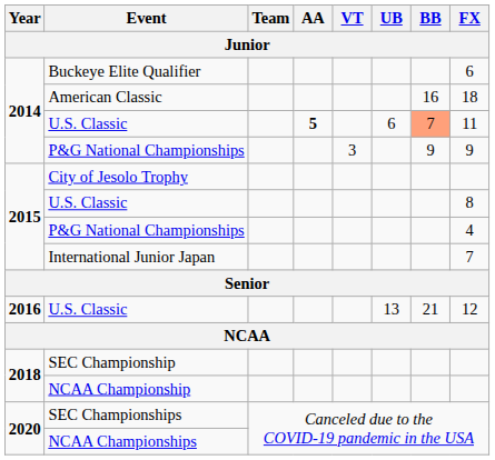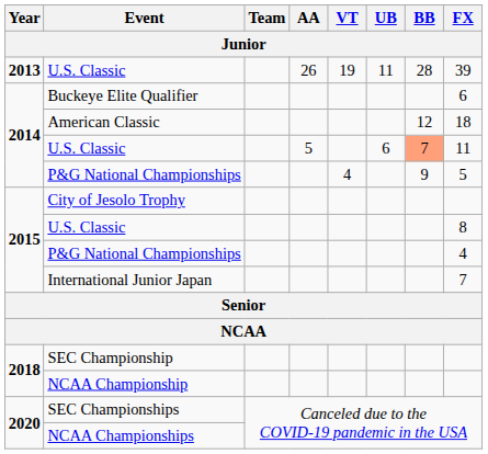 <table class="wikitable" style="text-align:center; font-size:95%;">
 <tr>
 <th align=center>Year</th>
 <th align=center>Event</th>
 <th style="width:30px;">Team</th>
 <th style="width:30px;">AA</th>
 <th style="width:30px;"><a href='#'>VT</a></th>
 <th style="width:30px;"><a href='#'>UB</a></th>
 <th style="width:30px;"><a href='#'>BB</a></th>
 <th style="width:30px;"><a href='#'>FX</a></th>
 </tr>
 <tr>
 <th colspan="8">Junior</th>
+</tr>
+<tr>
+<td rowspan="1"><strong>2013</strong></td>
+<td align=left><a href='#'>U.S. Classic</a></td>
+<td></td>
+<td>26</td>
+<td>19</td>
+<td>11</td>
+<td>28</td>
+<td>39</td>
 </tr>
 <tr>
 <td rowspan="4"><strong>2014</strong></td>
 <td align=left>Buckeye Elite Qualifier</td>
 <td></td>
 <td></td>
 <td></td>
 <td></td>
 <td></td>
 <td>6</td>
 </tr>
 <tr>
 <td align=left>American Classic</td>
 <td></td>
 <td></td>
 <td></td>
 <td></td>
-<td>16</td>
+<td>12</td>
 <td>18</td>
 </tr>
 <tr>
 <td align=left><a href='#'>U.S. Classic</a></td>
 <td></td>
-<td><strong>5</strong></td>
+<td>5</td>
 <td></td>
 <td>6</td>
 <td style="background: lightsalmon;">7</td>
 <td>11</td>
 </tr>
 <tr>
 <td align=left><a href='#'>P&G National Championships</a></td>
 <td></td>
 <td></td>
-<td>3</td>
+<td>4</td>
 <td></td>
 <td>9</td>
-<td>9</td>
+<td>5</td>
 </tr>
 <tr>
 <td rowspan="4"><strong>2015</strong></td>
 <td align=left><a href='#'>City of Jesolo Trophy</a></td>
 <td></td>
 <td></td>
 <td></td>
 <td></td>
 <td></td>
 <td></td>
 </tr>
 <tr>
 <td align=left><a href='#'>U.S. Classic</a></td>
 <td></td>
 <td></td>
 <td></td>
 <td></td>
 <td></td>
 <td>8</td>
 </tr>
 <tr>
 <td align=left><a href='#'>P&G National Championships</a></td>
 <td></td>
 <td></td>
 <td></td>
 <td></td>
 <td></td>
 <td>4</td>
 </tr>
 <tr>
 <td align=left>International Junior Japan</td>
 <td></td>
 <td></td>
 <td></td>
 <td></td>
 <td></td>
 <td>7</td>
 </tr>
 <tr>
 <th colspan="8">Senior</th>
 </tr>
 <tr>
-<td rowspan="1"><strong>2016</strong></td>
-<td align=left><a href='#'>U.S. Classic</a></td>
-<td></td>
-<td></td>
-<td></td>
-<td>13</td>
-<td>21</td>
-<td>12</td>
-</tr>
-<tr>
 <th colspan="8">NCAA</th>
 </tr>
 <tr>
 <td rowspan="2"><strong>2018</strong></td>
 <td align=left>SEC Championship</td>
 <td></td>
 <td></td>
 <td></td>
 <td></td>
 <td></td>
 <td></td>
 </tr>
 <tr>
 <td align=left><a href='#'>NCAA Championship</a></td>
 <td></td>
 <td></td>
 <td></td>
 <td></td>
 <td></td>
 <td></td>
 </tr>
 <tr>
 <td rowspan="2"><strong>2020</strong></td>
 <td align=left>SEC Championships</td>
 <td rowspan="2" colspan="6"><em>Canceled due to the<br><a href='#'>COVID-19 pandemic in the USA</a></em> </td>
 </tr>
 <tr>
 <td align=left><a href='#'>NCAA Championships</a></td>
 </tr>
 </table>
